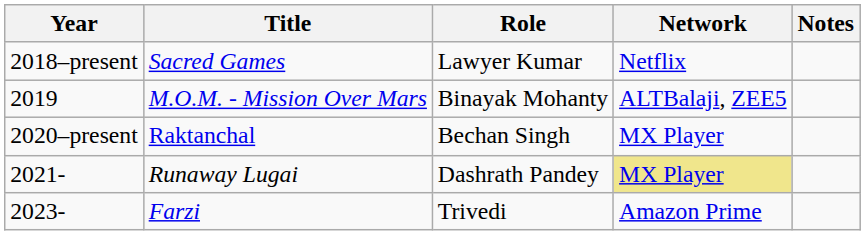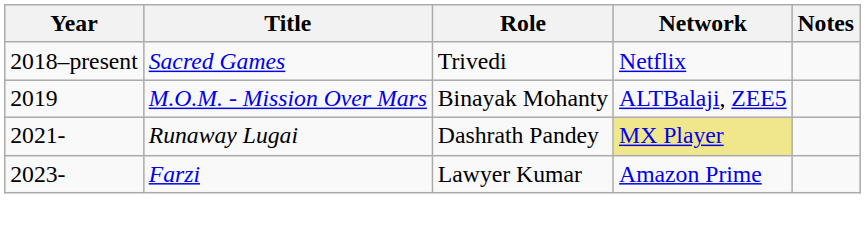 <table class="wikitable sortable">
 <tr>
 <th>Year</th>
 <th>Title</th>
 <th>Role</th>
 <th>Network</th>
 <th>Notes</th>
 </tr>
 <tr>
 <td>2018–present</td>
 <td><a href='#'><em>Sacred Games</em></a></td>
-<td>Lawyer Kumar</td>
+<td>Trivedi</td>
 <td><a href='#'>Netflix</a></td>
 <td></td>
 </tr>
 <tr>
 <td>2019</td>
 <td><em><a href='#'>M.O.M. - Mission Over Mars</a></em></td>
 <td>Binayak Mohanty</td>
 <td><a href='#'>ALTBalaji</a>, <a href='#'>ZEE5</a></td>
-<td></td>
-</tr>
-<tr>
-<td>2020–present</td>
-<td><a href='#'>Raktanchal</a></td>
-<td>Bechan Singh</td>
-<td><a href='#'>MX Player</a></td>
 <td></td>
 </tr>
 <tr>
 <td>2021-</td>
 <td><em>Runaway Lugai</em></td>
 <td>Dashrath Pandey</td>
 <td style="background: khaki;"><a href='#'>MX Player</a></td>
 <td></td>
 </tr>
 <tr>
 <td>2023-</td>
 <td><em><a href='#'>Farzi</a></em></td>
-<td>Trivedi</td>
+<td>Lawyer Kumar</td>
 <td><a href='#'>Amazon Prime</a></td>
 <td></td>
 </tr>
 </table>
